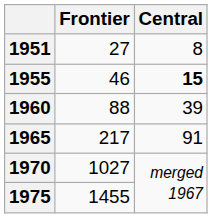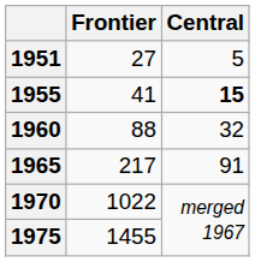 <table class="wikitable">
 <tr>
 <th></th>
 <th>Frontier</th>
 <th>Central</th>
 </tr>
 <tr style="text-align:right;">
 <th scope="row">1951</th>
 <td>27</td>
-<td>8</td>
+<td>5</td>
 </tr>
 <tr style="text-align:right;">
 <th scope="row">1955</th>
-<td>46</td>
+<td>41</td>
 <td><strong>15</strong></td>
 </tr>
 <tr style="text-align:right;">
 <th scope="row">1960</th>
 <td>88</td>
-<td>39</td>
+<td>32</td>
 </tr>
 <tr style="text-align:right;">
 <th scope="row">1965</th>
 <td>217</td>
 <td>91</td>
 </tr>
 <tr style="text-align:right;">
 <th scope="row">1970</th>
-<td>1027</td>
+<td>1022</td>
 <td rowspan=2><small><em>merged<br>1967</em></small></td>
 </tr>
 <tr style="text-align:right;">
 <th scope="row">1975</th>
 <td>1455</td>
 </tr>
 </table>
